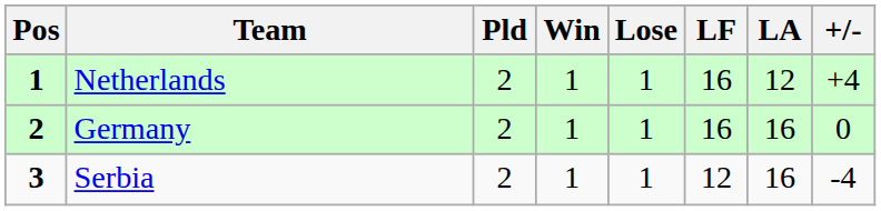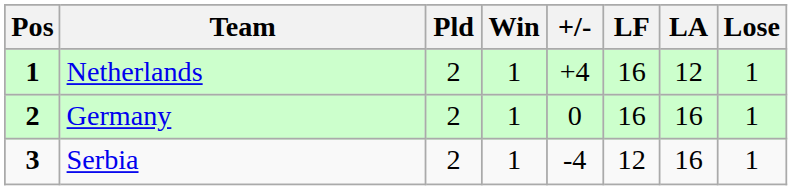 <table class="wikitable" style="font-size: 100%">
 <tr>
 <th width=20>Pos</th>
 <th width=200>Team</th>
 <th width=25>Pld</th>
 <th width=25>Win</th>
-<th width=25>Lose</th>
+<th width=25>+/-</th>
 <th width=25>LF</th>
 <th width=25>LA</th>
-<th width=25>+/-</th>
+<th width=25>Lose</th>
 </tr>
 <tr align=center style="background: #ccffcc;">
 <td><strong>1</strong></td>
 <td align="left"> <a href='#'>Netherlands</a></td>
 <td>2</td>
 <td>1</td>
-<td>1</td>
+<td>+4</td>
 <td>16</td>
 <td>12</td>
-<td>+4</td>
+<td>1</td>
 </tr>
 <tr align=center style="background: #ccffcc;">
 <td><strong>2</strong></td>
 <td align="left"> <a href='#'>Germany</a></td>
 <td>2</td>
 <td>1</td>
-<td>1</td>
+<td>0</td>
 <td>16</td>
 <td>16</td>
-<td>0</td>
+<td>1</td>
 </tr>
 <tr align=center>
 <td><strong>3</strong></td>
 <td align="left"> <a href='#'>Serbia</a></td>
 <td>2</td>
 <td>1</td>
-<td>1</td>
+<td>-4</td>
 <td>12</td>
 <td>16</td>
-<td>-4</td>
+<td>1</td>
 </tr>
 </table>
